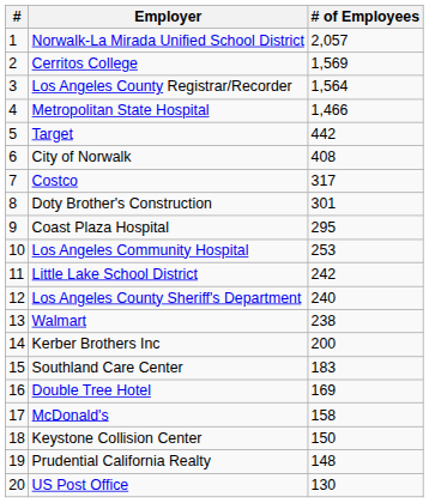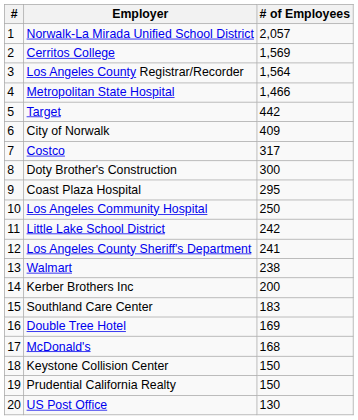 <table class="wikitable">
 <tr>
 <th>#</th>
 <th>Employer</th>
 <th># of Employees</th>
 </tr>
 <tr>
 <td>1</td>
 <td><a href='#'>Norwalk-La Mirada Unified School District</a></td>
 <td>2,057</td>
 </tr>
 <tr>
 <td>2</td>
 <td><a href='#'>Cerritos College</a></td>
 <td>1,569</td>
 </tr>
 <tr>
 <td>3</td>
 <td><a href='#'>Los Angeles County</a> Registrar/Recorder</td>
 <td>1,564</td>
 </tr>
 <tr>
 <td>4</td>
 <td><a href='#'>Metropolitan State Hospital</a></td>
 <td>1,466</td>
 </tr>
 <tr>
 <td>5</td>
 <td><a href='#'>Target</a></td>
 <td>442</td>
 </tr>
 <tr>
 <td>6</td>
 <td>City of Norwalk</td>
-<td>408</td>
+<td>409</td>
 </tr>
 <tr>
 <td>7</td>
 <td><a href='#'>Costco</a></td>
 <td>317</td>
 </tr>
 <tr>
 <td>8</td>
 <td>Doty Brother's Construction</td>
-<td>301</td>
+<td>300</td>
 </tr>
 <tr>
 <td>9</td>
 <td>Coast Plaza Hospital</td>
 <td>295</td>
 </tr>
 <tr>
 <td>10</td>
 <td><a href='#'>Los Angeles Community Hospital</a></td>
-<td>253</td>
+<td>250</td>
 </tr>
 <tr>
 <td>11</td>
 <td><a href='#'>Little Lake School District</a></td>
 <td>242</td>
 </tr>
 <tr>
 <td>12</td>
 <td><a href='#'>Los Angeles County Sheriff's Department</a></td>
-<td>240</td>
+<td>241</td>
 </tr>
 <tr>
 <td>13</td>
 <td><a href='#'>Walmart</a></td>
 <td>238</td>
 </tr>
 <tr>
 <td>14</td>
 <td>Kerber Brothers Inc</td>
 <td>200</td>
 </tr>
 <tr>
 <td>15</td>
 <td>Southland Care Center</td>
 <td>183</td>
 </tr>
 <tr>
 <td>16</td>
 <td><a href='#'>Double Tree Hotel</a></td>
 <td>169</td>
 </tr>
 <tr>
 <td>17</td>
 <td><a href='#'>McDonald's</a></td>
-<td>158</td>
+<td>168</td>
 </tr>
 <tr>
 <td>18</td>
 <td>Keystone Collision Center</td>
 <td>150</td>
 </tr>
 <tr>
 <td>19</td>
 <td>Prudential California Realty</td>
-<td>148</td>
+<td>150</td>
 </tr>
 <tr>
 <td>20</td>
 <td><a href='#'>US Post Office</a></td>
 <td>130</td>
 </tr>
 </table>
